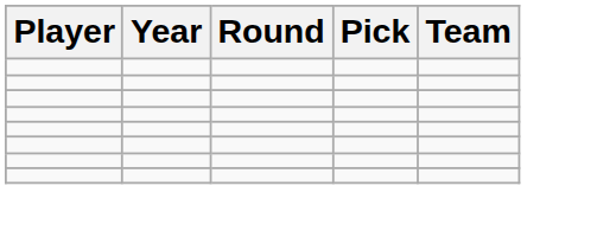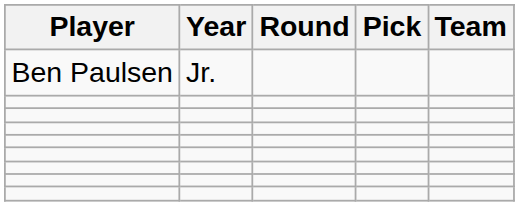 <table class="wikitable" border="1">
 <tr>
 <th>Player</th>
 <th>Year</th>
 <th>Round</th>
 <th>Pick</th>
 <th>Team</th>
+</tr>
+<tr>
+<td>Ben Paulsen</td>
+<td>Jr.</td>
+<td></td>
+<td></td>
+<td></td>
 </tr>
 <tr>
 <td></td>
 <td></td>
 <td></td>
 <td></td>
 <td></td>
 </tr>
 <tr>
 <td></td>
 <td></td>
 <td></td>
 <td></td>
 <td></td>
 </tr>
 <tr>
 <td></td>
 <td></td>
 <td></td>
 <td></td>
 <td></td>
 </tr>
 <tr>
 <td></td>
 <td></td>
 <td></td>
 <td></td>
 <td></td>
 </tr>
 <tr>
 <td></td>
 <td></td>
 <td></td>
 <td></td>
 <td></td>
 </tr>
 <tr>
 <td></td>
 <td></td>
 <td></td>
 <td></td>
 <td></td>
 </tr>
 <tr>
 <td></td>
 <td></td>
 <td></td>
 <td></td>
 <td></td>
 </tr>
 <tr>
 <td></td>
 <td></td>
 <td></td>
 <td></td>
 <td></td>
 </tr>
 </table>
